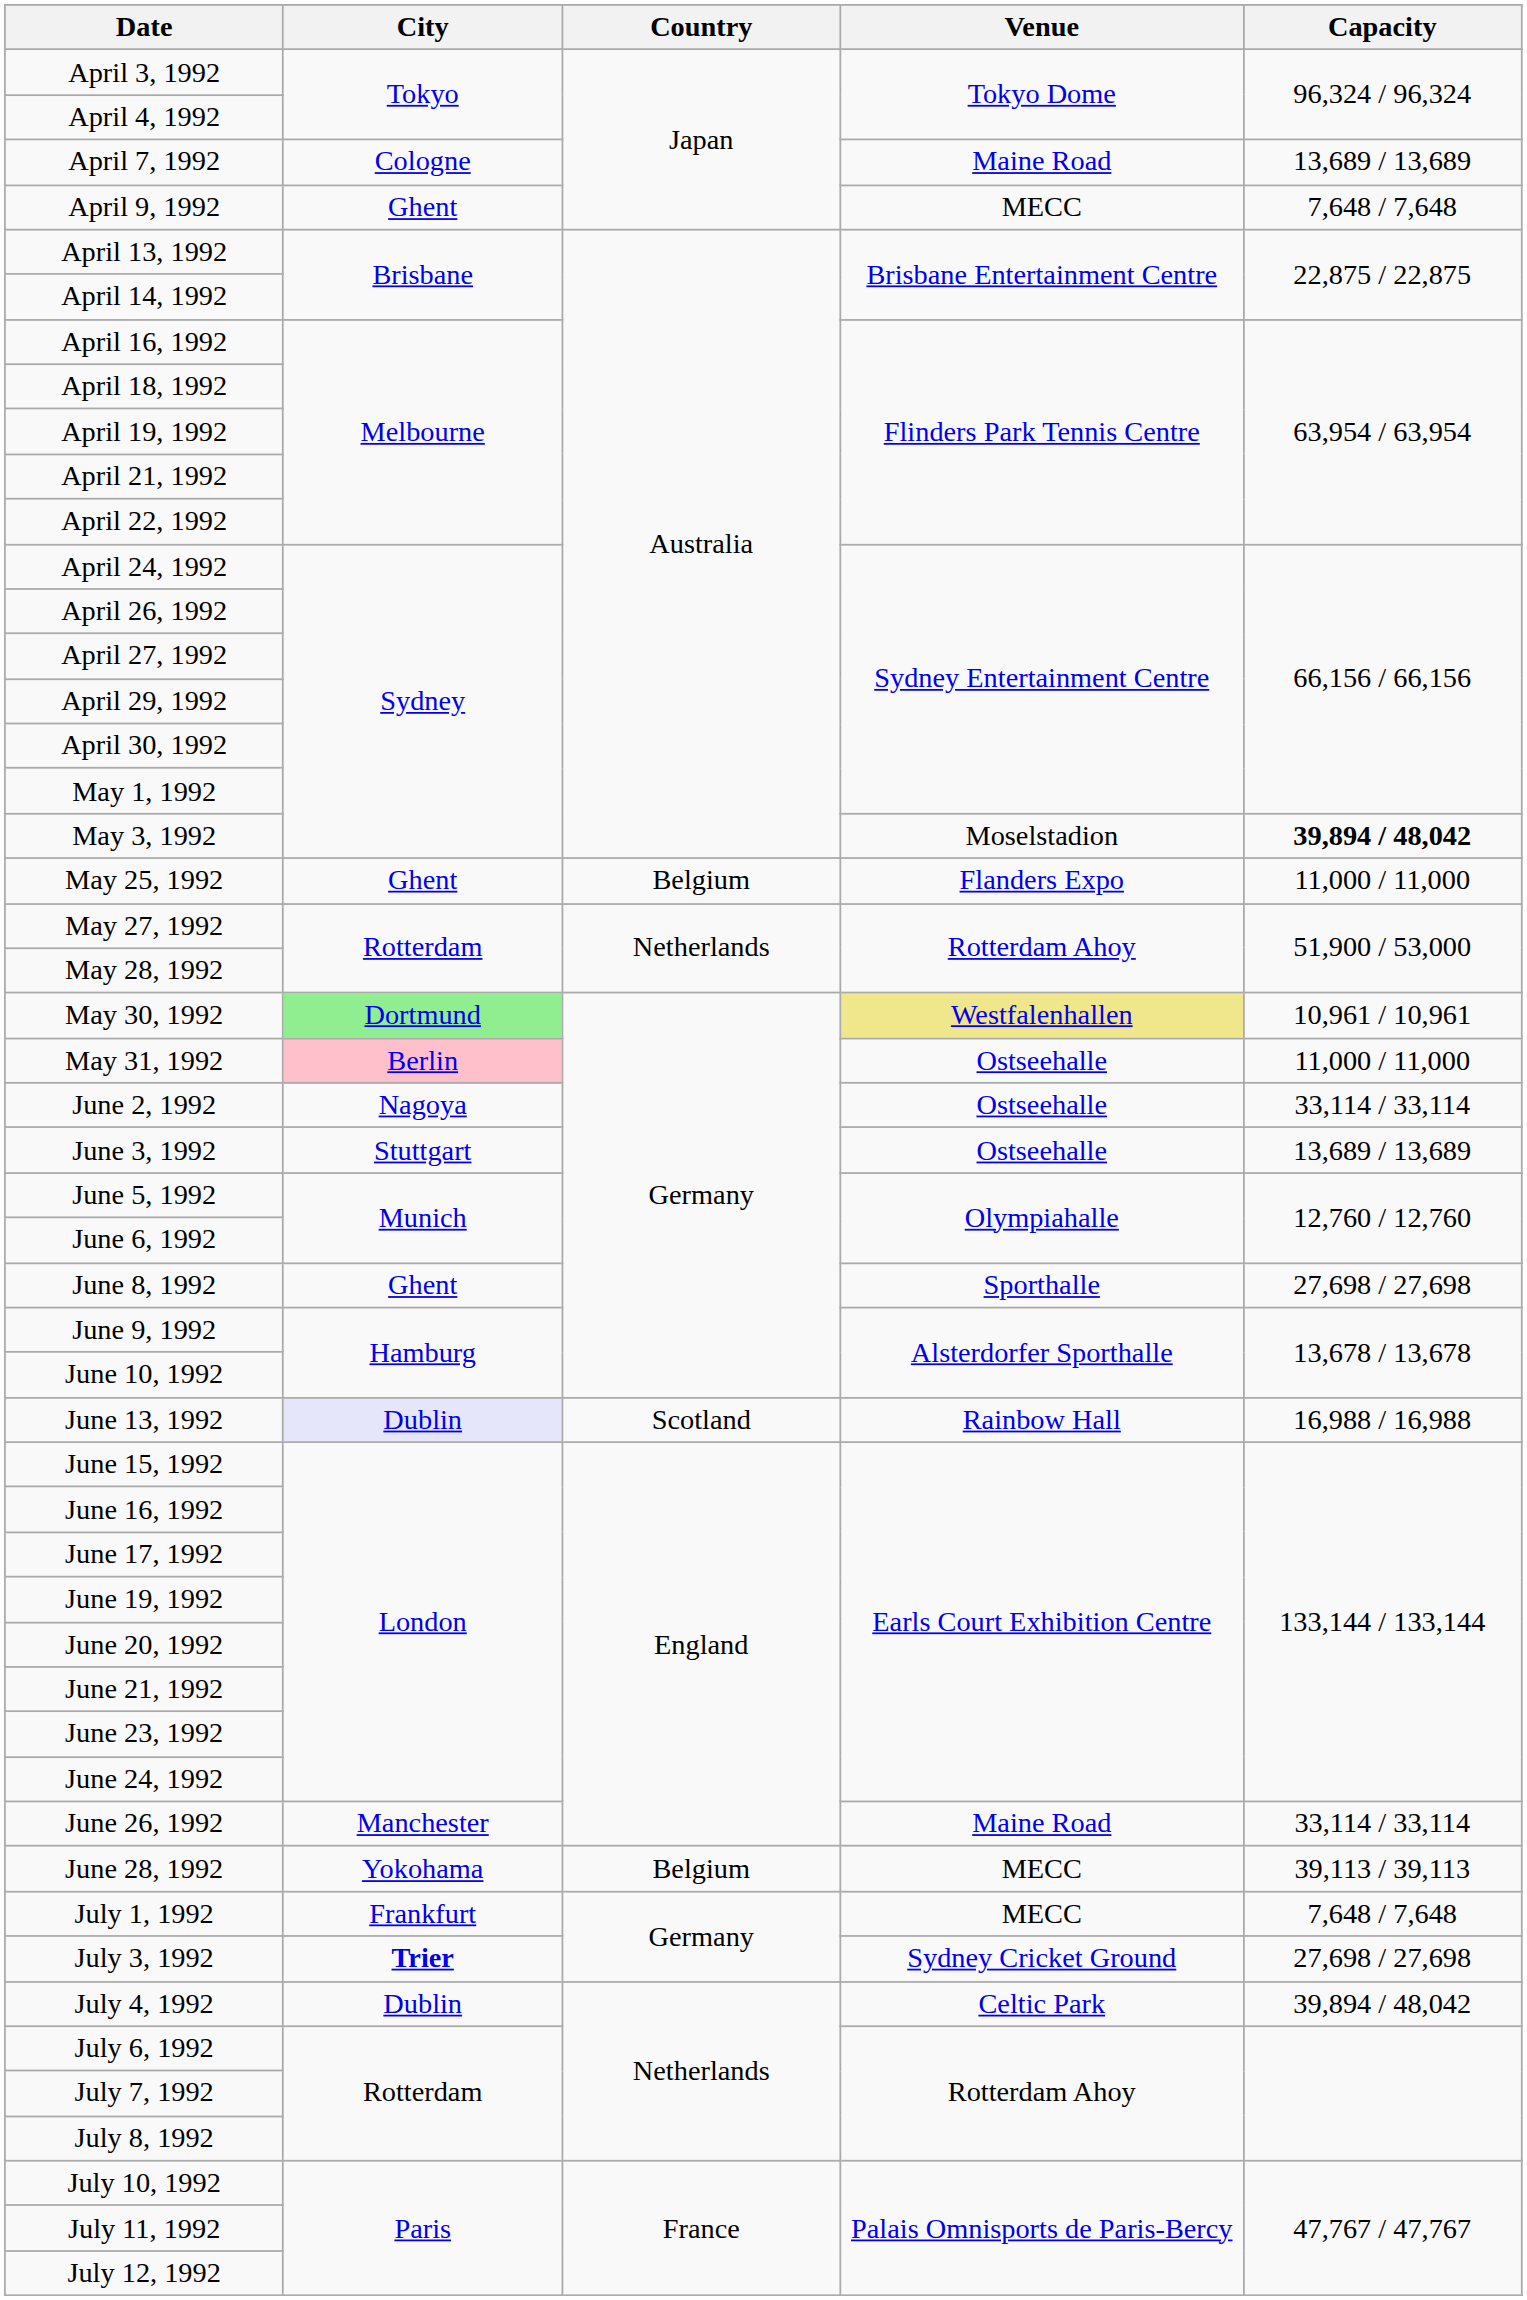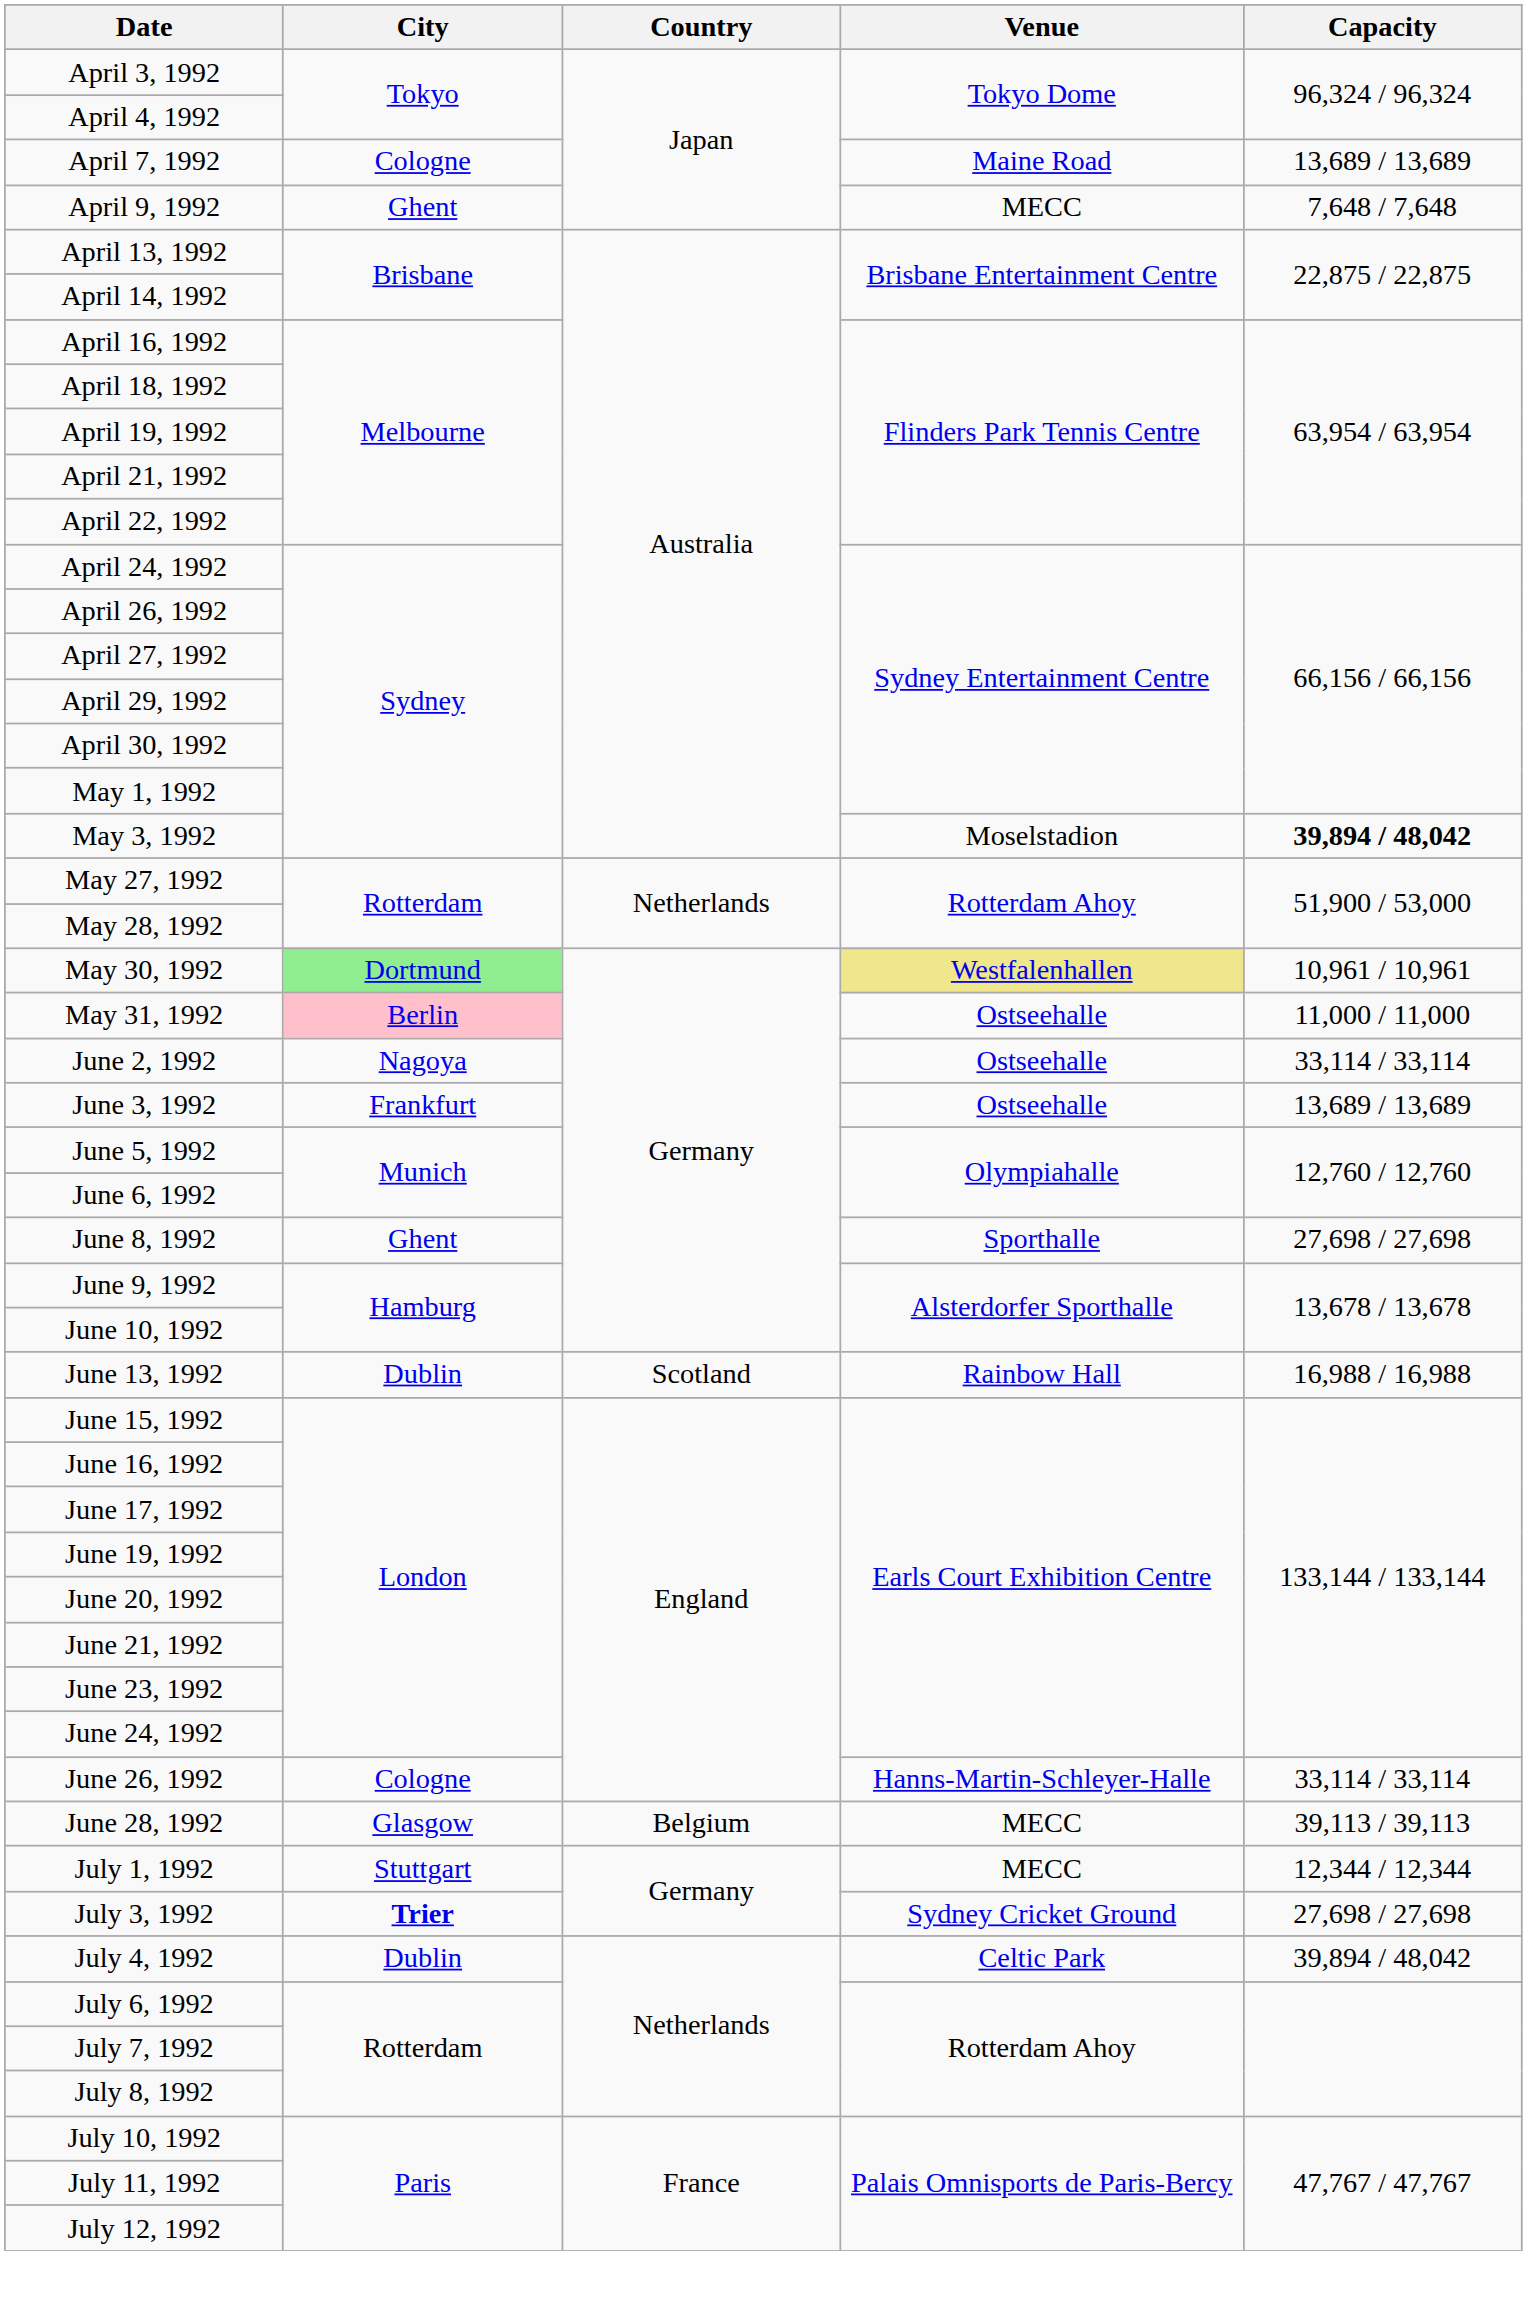 <table class="wikitable" style="text-align:center;">
 <tr>
 <th width="150">Date</th>
 <th width="150">City</th>
 <th width="150">Country</th>
 <th width="220">Venue</th>
 <th width="150">Capacity</th>
 </tr>
 <tr>
 <td>April 3, 1992</td>
 <td rowspan="2"><a href='#'>Tokyo</a></td>
 <td rowspan="4">Japan</td>
 <td rowspan="2"><a href='#'>Tokyo Dome</a></td>
 <td rowspan="2">96,324 / 96,324</td>
 </tr>
 <tr>
 <td>April 4, 1992</td>
 </tr>
 <tr>
 <td>April 7, 1992</td>
 <td><a href='#'>Cologne</a></td>
 <td><a href='#'>Maine Road</a></td>
 <td>13,689 / 13,689</td>
 </tr>
 <tr>
 <td>April 9, 1992</td>
 <td><a href='#'>Ghent</a></td>
 <td>MECC</td>
 <td>7,648 / 7,648</td>
 </tr>
 <tr>
 <td>April 13, 1992</td>
 <td rowspan="2"><a href='#'>Brisbane</a></td>
 <td rowspan="14">Australia</td>
 <td rowspan="2"><a href='#'>Brisbane Entertainment Centre</a></td>
 <td rowspan="2">22,875 / 22,875</td>
 </tr>
 <tr>
 <td>April 14, 1992</td>
 </tr>
 <tr>
 <td>April 16, 1992</td>
 <td rowspan="5"><a href='#'>Melbourne</a></td>
 <td rowspan="5"><a href='#'>Flinders Park Tennis Centre</a></td>
 <td rowspan="5">63,954 / 63,954</td>
 </tr>
 <tr>
 <td>April 18, 1992</td>
 </tr>
 <tr>
 <td>April 19, 1992</td>
 </tr>
 <tr>
 <td>April 21, 1992</td>
 </tr>
 <tr>
 <td>April 22, 1992</td>
 </tr>
 <tr>
 <td>April 24, 1992</td>
 <td rowspan="7"><a href='#'>Sydney</a></td>
 <td rowspan="6"><a href='#'>Sydney Entertainment Centre</a></td>
 <td rowspan="6">66,156 / 66,156</td>
 </tr>
 <tr>
 <td>April 26, 1992</td>
 </tr>
 <tr>
 <td>April 27, 1992</td>
 </tr>
 <tr>
 <td>April 29, 1992</td>
 </tr>
 <tr>
 <td>April 30, 1992</td>
 </tr>
 <tr>
 <td>May 1, 1992</td>
 </tr>
 <tr>
 <td>May 3, 1992</td>
 <td>Moselstadion</td>
 <td><strong>39,894 / 48,042</strong></td>
 </tr>
 <tr>
-<td>May 25, 1992</td>
-<td><a href='#'>Ghent</a></td>
-<td>Belgium</td>
-<td><a href='#'>Flanders Expo</a></td>
-<td>11,000 / 11,000</td>
-</tr>
-<tr>
 <td>May 27, 1992</td>
 <td rowspan="2"><a href='#'>Rotterdam</a></td>
 <td rowspan="2">Netherlands</td>
 <td rowspan="2"><a href='#'>Rotterdam Ahoy</a></td>
 <td rowspan="2">51,900 / 53,000 </td>
 </tr>
 <tr>
 <td>May 28, 1992</td>
 </tr>
 <tr>
 <td>May 30, 1992</td>
 <td style="background: lightgreen;"><a href='#'>Dortmund</a></td>
 <td rowspan="9">Germany</td>
 <td style="background: khaki;"><a href='#'>Westfalenhallen</a></td>
 <td>10,961 / 10,961</td>
 </tr>
 <tr>
 <td>May 31, 1992</td>
 <td style="background: pink;"><a href='#'>Berlin</a></td>
 <td><a href='#'>Ostseehalle</a></td>
 <td>11,000 / 11,000</td>
 </tr>
 <tr>
 <td>June 2, 1992</td>
 <td><a href='#'>Nagoya</a></td>
 <td><a href='#'>Ostseehalle</a></td>
 <td>33,114 / 33,114</td>
 </tr>
 <tr>
 <td>June 3, 1992</td>
-<td><a href='#'>Stuttgart</a></td>
+<td><a href='#'>Frankfurt</a></td>
 <td><a href='#'>Ostseehalle</a></td>
 <td>13,689 / 13,689</td>
 </tr>
 <tr>
 <td>June 5, 1992</td>
 <td rowspan="2"><a href='#'>Munich</a></td>
 <td rowspan="2"><a href='#'>Olympiahalle</a></td>
 <td rowspan="2">12,760 / 12,760</td>
 </tr>
 <tr>
 <td>June 6, 1992</td>
 </tr>
 <tr>
 <td>June 8, 1992</td>
 <td><a href='#'>Ghent</a></td>
 <td><a href='#'>Sporthalle</a></td>
 <td>27,698 / 27,698</td>
 </tr>
 <tr>
 <td>June 9, 1992</td>
 <td rowspan="2"><a href='#'>Hamburg</a></td>
 <td rowspan="2"><a href='#'>Alsterdorfer Sporthalle</a></td>
 <td rowspan="2">13,678 / 13,678</td>
 </tr>
 <tr>
 <td>June 10, 1992</td>
 </tr>
 <tr>
 <td>June 13, 1992</td>
-<td style="background: lavender;"><a href='#'>Dublin</a></td>
+<td><a href='#'>Dublin</a></td>
 <td>Scotland</td>
 <td><a href='#'>Rainbow Hall</a></td>
 <td>16,988 / 16,988</td>
 </tr>
 <tr>
 <td>June 15, 1992</td>
 <td rowspan="8"><a href='#'>London</a></td>
 <td rowspan="9">England</td>
 <td rowspan="8"><a href='#'>Earls Court Exhibition Centre</a></td>
 <td rowspan="8">133,144 / 133,144</td>
 </tr>
 <tr>
 <td>June 16, 1992</td>
 </tr>
 <tr>
 <td>June 17, 1992</td>
 </tr>
 <tr>
 <td>June 19, 1992</td>
 </tr>
 <tr>
 <td>June 20, 1992</td>
 </tr>
 <tr>
 <td>June 21, 1992</td>
 </tr>
 <tr>
 <td>June 23, 1992</td>
 </tr>
 <tr>
 <td>June 24, 1992</td>
 </tr>
 <tr>
 <td>June 26, 1992</td>
-<td><a href='#'>Manchester</a></td>
-<td><a href='#'>Maine Road</a></td>
+<td><a href='#'>Cologne</a></td>
+<td><a href='#'>Hanns-Martin-Schleyer-Halle</a></td>
 <td>33,114 / 33,114</td>
 </tr>
 <tr>
 <td>June 28, 1992</td>
-<td><a href='#'>Yokohama</a></td>
+<td><a href='#'>Glasgow</a></td>
 <td>Belgium</td>
 <td>MECC</td>
 <td>39,113 / 39,113</td>
 </tr>
 <tr>
 <td>July 1, 1992</td>
-<td><a href='#'>Frankfurt</a></td>
+<td><a href='#'>Stuttgart</a></td>
 <td rowspan="2">Germany</td>
 <td>MECC</td>
-<td>7,648 / 7,648</td>
+<td>12,344 / 12,344</td>
 </tr>
 <tr>
 <td>July 3, 1992</td>
 <td><strong><a href='#'>Trier</a></strong></td>
 <td><a href='#'>Sydney Cricket Ground</a></td>
 <td>27,698 / 27,698</td>
 </tr>
 <tr>
 <td>July 4, 1992</td>
 <td><a href='#'>Dublin</a></td>
 <td rowspan="4">Netherlands</td>
 <td><a href='#'>Celtic Park</a></td>
 <td>39,894 / 48,042</td>
 </tr>
 <tr>
 <td>July 6, 1992</td>
 <td rowspan="3">Rotterdam</td>
 <td rowspan="3">Rotterdam Ahoy</td>
 <td rowspan="3"></td>
 </tr>
 <tr>
 <td>July 7, 1992</td>
 </tr>
 <tr>
 <td>July 8, 1992</td>
 </tr>
 <tr>
 <td>July 10, 1992</td>
 <td rowspan="3"><a href='#'>Paris</a></td>
 <td rowspan="3">France</td>
 <td rowspan="3"><a href='#'>Palais Omnisports de Paris-Bercy</a></td>
 <td rowspan="3">47,767 / 47,767</td>
 </tr>
 <tr>
 <td>July 11, 1992</td>
 </tr>
 <tr>
 <td>July 12, 1992</td>
 </tr>
 </table>
